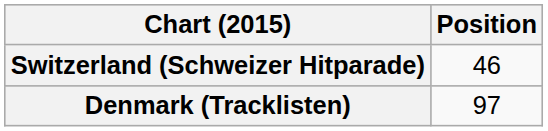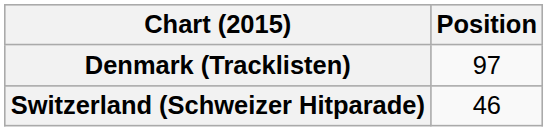 <table class="wikitable sortable plainrowheaders" style="text-align:center">
 <tr>
 <th scope="col">Chart (2015)</th>
 <th scope="col">Position</th>
 </tr>
 <tr>
+<th scope="row">Denmark (Tracklisten)</th>
+<td>97</td>
+</tr>
+<tr>
 <th scope="row">Switzerland (Schweizer Hitparade)</th>
 <td>46</td>
 </tr>
-<tr>
-<th scope="row">Denmark (Tracklisten)</th>
-<td>97</td>
-</tr>
 </table>
